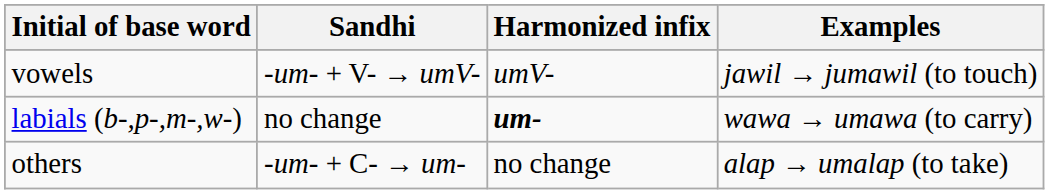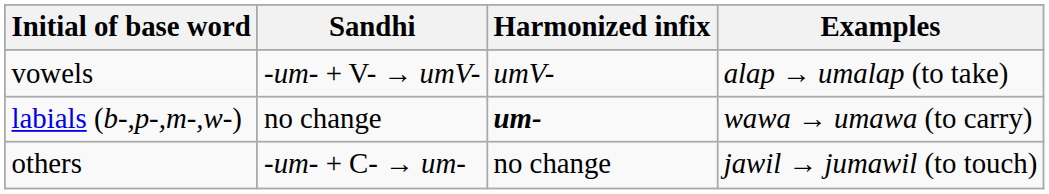 <table class="wikitable">
 <tr>
 <th>Initial of base word</th>
 <th>Sandhi</th>
 <th>Harmonized infix</th>
 <th>Examples</th>
 </tr>
 <tr>
 <td>vowels</td>
 <td><em>-um-</em> + V- → <em>umV-</em></td>
 <td><em>umV-</em></td>
-<td><em>jawil → jumawil</em> (to touch)</td>
+<td><em>alap</em> → <em>umalap</em> (to take)</td>
 </tr>
 <tr>
 <td><a href='#'>labials</a> (<em>b-,p-,m-,w-</em>)</td>
 <td>no change</td>
 <td><strong><em>um-</em></strong></td>
 <td><em>wawa</em> → <em>umawa</em> (to carry)</td>
 </tr>
 <tr>
 <td>others</td>
 <td><em>-um-</em> + C- → <em>um-</em></td>
 <td>no change</td>
-<td><em>alap</em> → <em>umalap</em> (to take)</td>
+<td><em>jawil → jumawil</em> (to touch)</td>
 </tr>
 </table>
